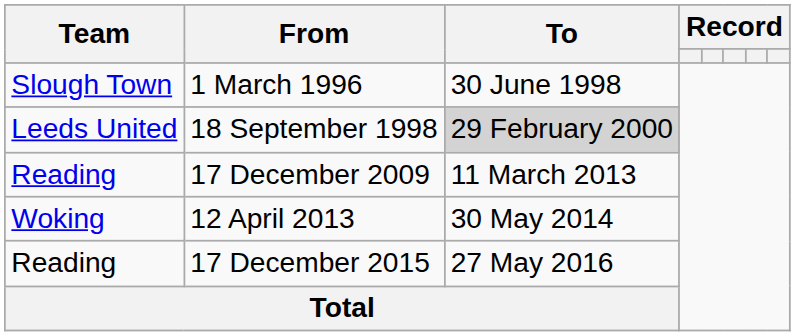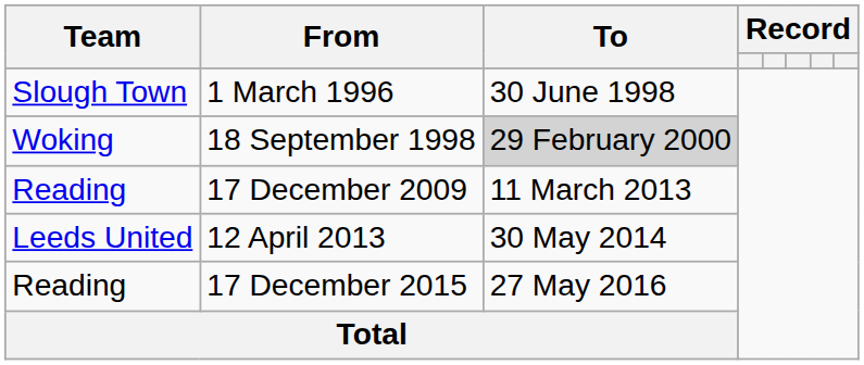 <table class=wikitable style="text-align: center">
 <tr>
 <th rowspan=2>Team</th>
 <th rowspan=2>From</th>
 <th rowspan=2>To</th>
 <th colspan=5>Record</th>
 </tr>
 <tr>
 <th></th>
 <th></th>
 <th></th>
 <th></th>
 <th></th>
 </tr>
 <tr>
 <td align=left><a href='#'>Slough Town</a></td>
 <td align=left>1 March 1996</td>
 <td align=left>30 June 1998<br></td>
 </tr>
 <tr>
-<td align=left><a href='#'>Leeds United</a></td>
+<td align=left><a href='#'>Woking</a></td>
 <td align=left>18 September 1998</td>
 <td align=left style="background: lightgrey;">29 February 2000<br></td>
 </tr>
 <tr>
 <td align=left><a href='#'>Reading</a></td>
 <td align=left>17 December 2009</td>
 <td align=left>11 March 2013<br></td>
 </tr>
 <tr>
-<td align=left><a href='#'>Woking</a></td>
+<td align=left><a href='#'>Leeds United</a></td>
 <td align=left>12 April 2013</td>
 <td align=left>30 May 2014<br></td>
 </tr>
 <tr>
 <td align=left>Reading</td>
 <td align=left>17 December 2015</td>
 <td align=left>27 May 2016<br></td>
 </tr>
 <tr>
 <th colspan=3>Total<br></th>
 </tr>
 </table>
